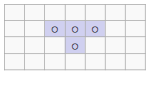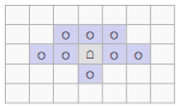 <table border="1" class="wikitable">
 <tr align=center>
 <td width="20"> </td>
 <td width="20"> </td>
 <td width="20"> </td>
 <td width="20"> </td>
 <td width="20"> </td>
 <td width="20"> </td>
 <td width="20"> </td>
 </tr>
 <tr align=center>
 <td> </td>
 <td> </td>
 <td style="background:#d0d0f0;">○</td>
 <td style="background:#d0d0f0;">○</td>
 <td style="background:#d0d0f0;">○</td>
 <td> </td>
 <td> </td>
 </tr>
 <tr align=center>
 <td> </td>
+<td style="background:#d0d0f0;">○</td>
+<td style="background:#d0d0f0;">○</td>
+<td style="background:#e0e0e0;">☖</td>
+<td style="background:#d0d0f0;">○</td>
+<td style="background:#d0d0f0;">○</td>
+<td> </td>
+</tr>
+<tr align=center>
+<td> </td>
 <td> </td>
 <td> </td>
 <td style="background:#d0d0f0;">○</td>
 <td> </td>
 <td> </td>
 <td> </td>
 </tr>
 <tr align=center>
 <td> </td>
 <td> </td>
 <td> </td>
 <td> </td>
 <td> </td>
 <td> </td>
 <td> </td>
 </tr>
 </table>
